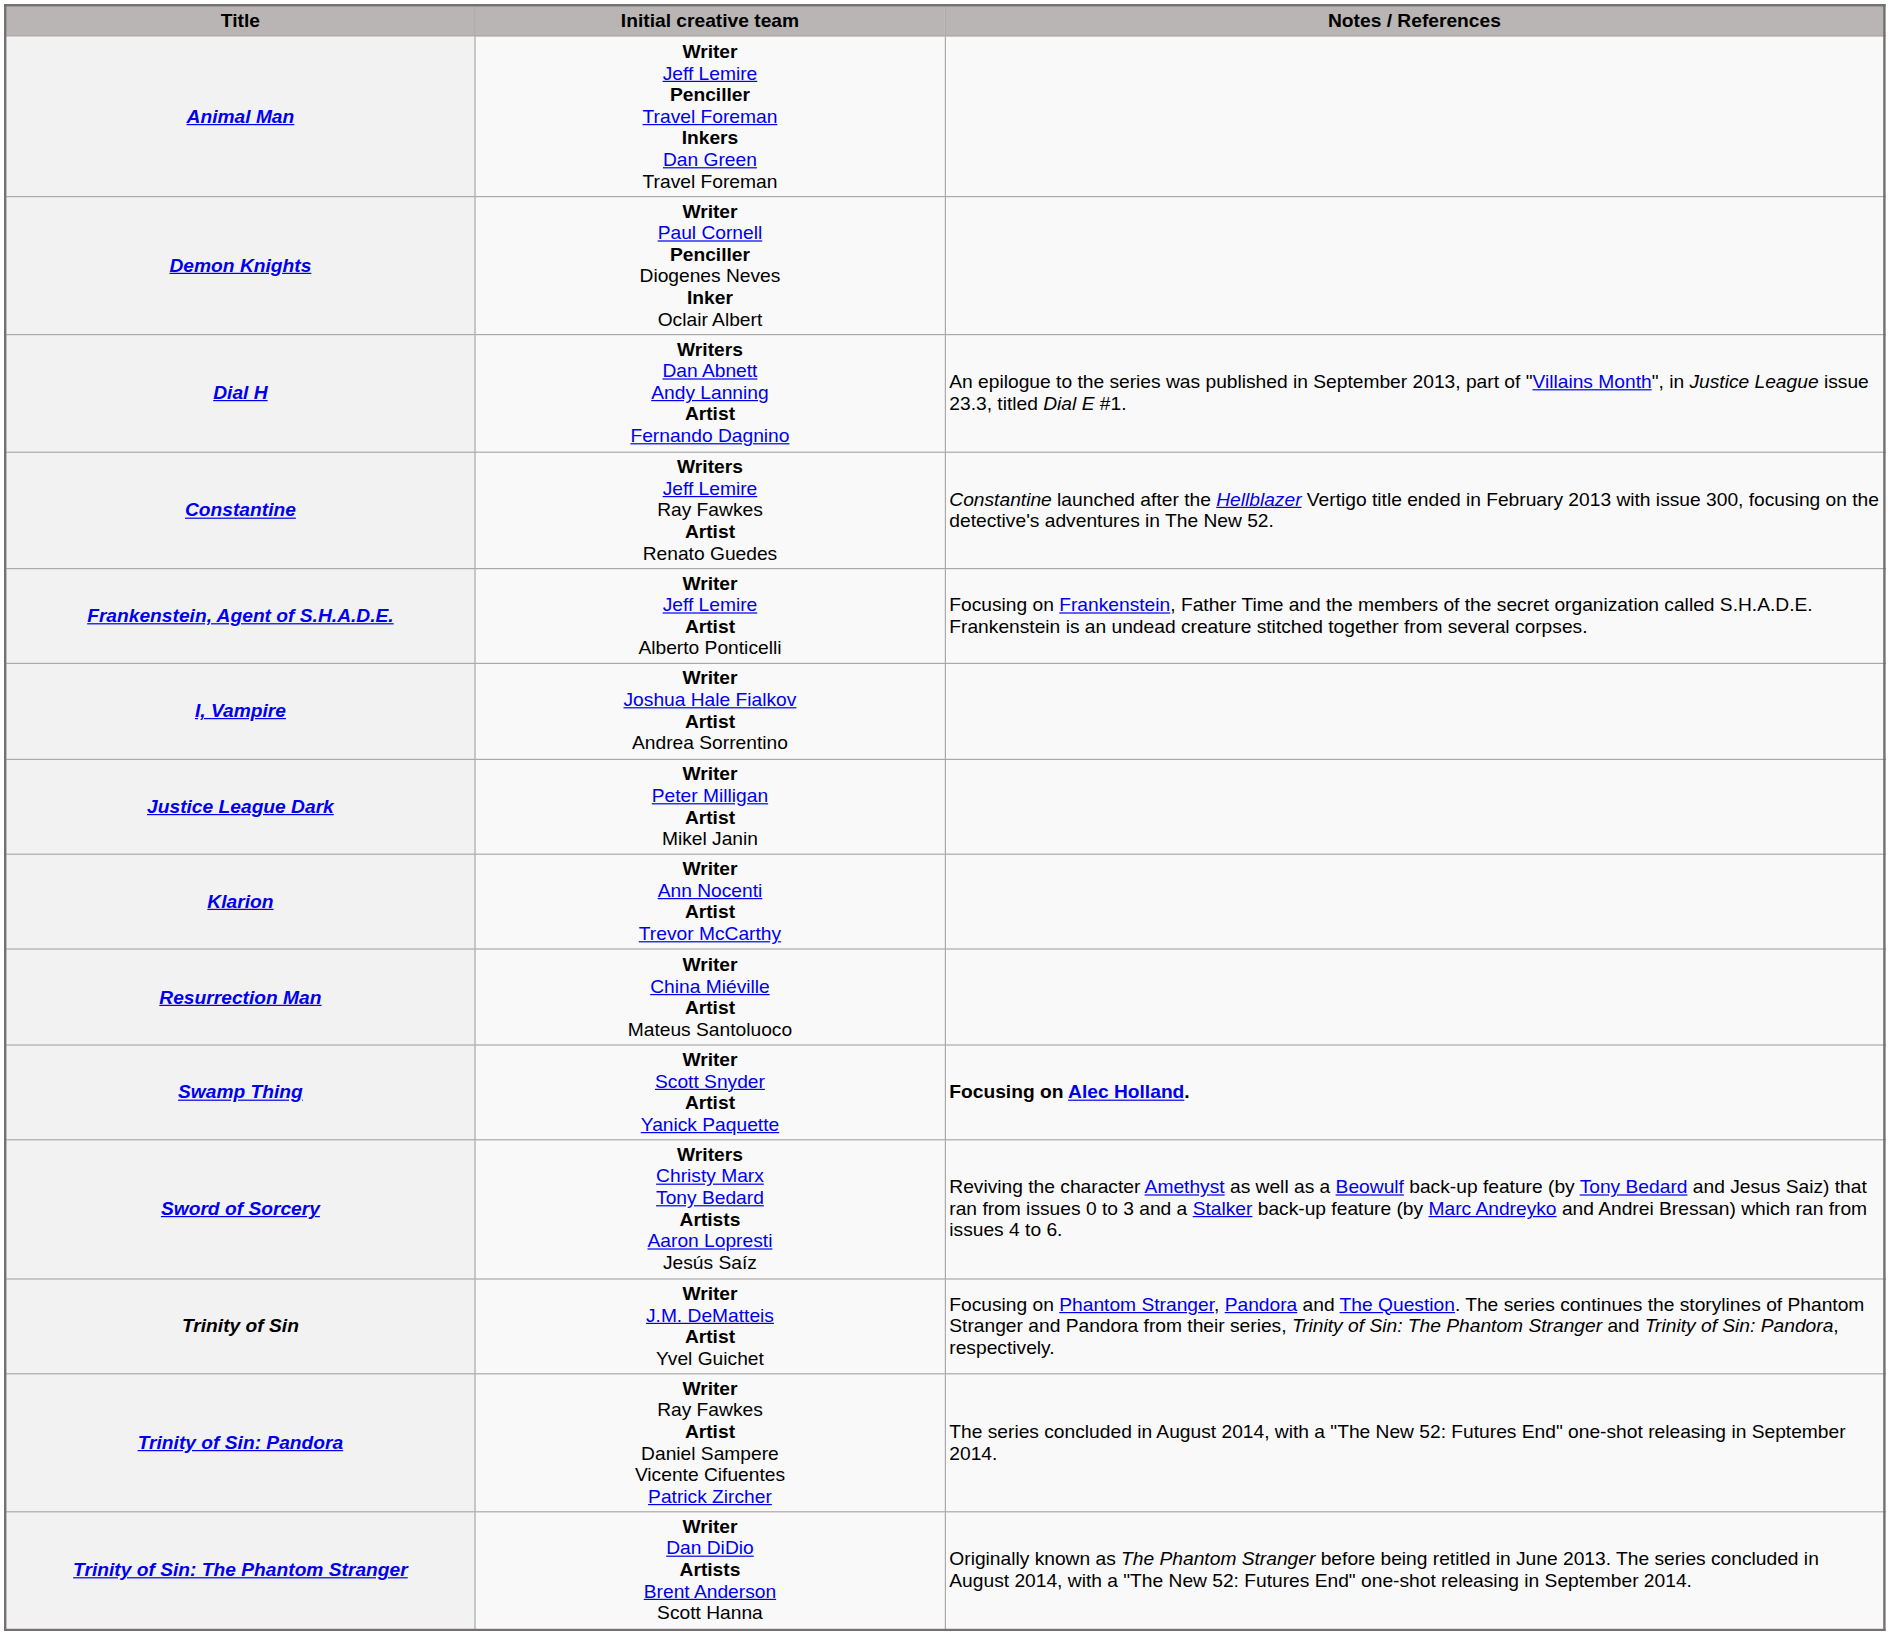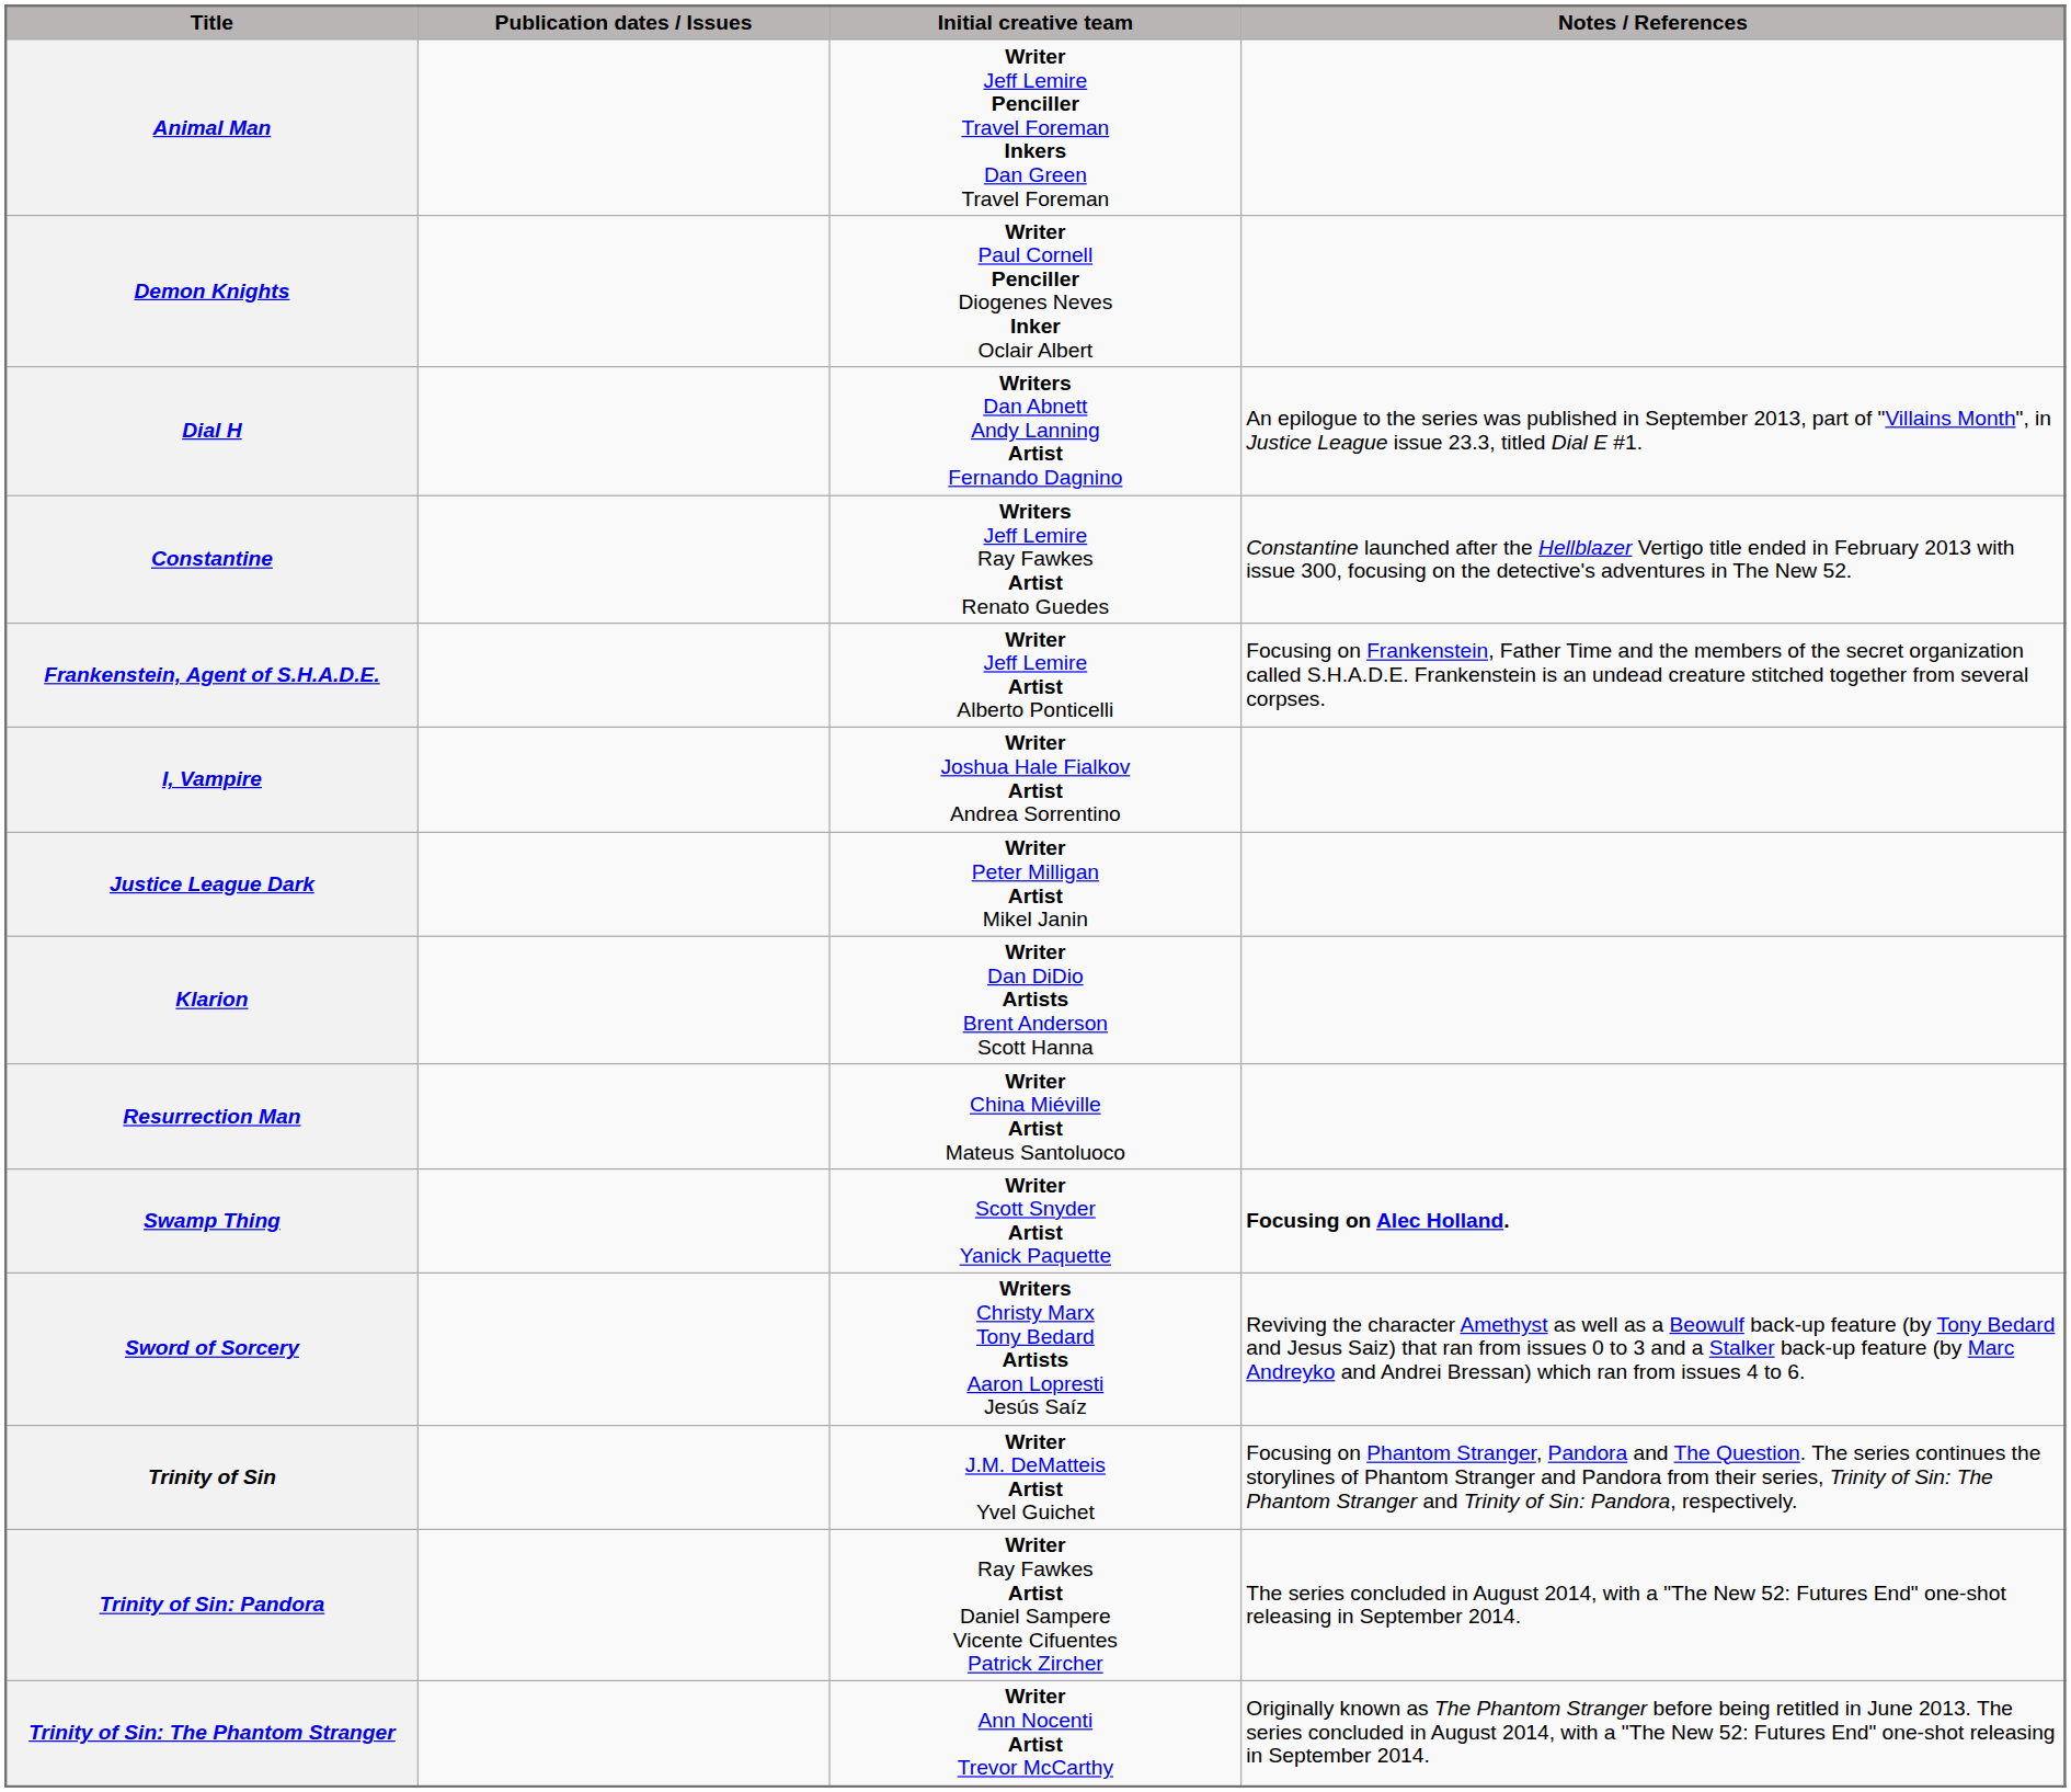 <table class="wikitable sortable" style="text-align:center;border:2px solid #747170; font-weight:normal;" width=99%>
 <tr>
 <th scope="col" width="15%" align="center" style="background-color:#B8B5B4;">Title</th>
+<th scope="col" width="15%" align="center" style="background-color:#B8B5B4;">Publication dates / Issues</th>
 <th scope="col" width="15%" align="center" style="background-color:#B8B5B4;" class=unsortable>Initial creative team</th>
 <th scope="col" width="30%" align="center" style="background-color:#B8B5B4;" class=unsortable>Notes / References</th>
 </tr>
 <tr>
 <th scope="row"><em><a href='#'>Animal Man</a></em></th>
+<td></td>
 <td><strong>Writer</strong><br><a href='#'>Jeff Lemire</a><br><strong>Penciller</strong><br><a href='#'>Travel Foreman</a><br><strong>Inkers</strong><br><a href='#'>Dan Green</a><br>Travel Foreman</td>
 <td align="left"></td>
 </tr>
 <tr>
 <th scope="row"><em><a href='#'>Demon Knights</a></em></th>
+<td></td>
 <td><strong>Writer</strong><br><a href='#'>Paul Cornell</a><br><strong>Penciller</strong><br>Diogenes Neves<br><strong>Inker</strong><br>Oclair Albert</td>
 <td align="left"></td>
 </tr>
 <tr>
 <th scope="row"><em><a href='#'>Dial H</a></em></th>
+<td></td>
 <td><strong>Writers</strong><br><a href='#'>Dan Abnett</a><br><a href='#'>Andy Lanning</a><br><strong>Artist</strong><br><a href='#'>Fernando Dagnino</a></td>
 <td align="left">An epilogue to the series was published in September 2013, part of "<a href='#'>Villains Month</a>", in <em>Justice League</em> issue 23.3, titled <em>Dial E</em> #1.</td>
 </tr>
 <tr>
 <th scope="row"><em><a href='#'>Constantine</a></em></th>
+<td></td>
 <td><strong>Writers</strong><br><a href='#'>Jeff Lemire</a><br>Ray Fawkes<br><strong>Artist</strong><br>Renato Guedes</td>
 <td align = "left"><em>Constantine</em> launched after the <em><a href='#'>Hellblazer</a></em> Vertigo title ended in February 2013 with issue 300, focusing on the detective's adventures in The New 52.</td>
 </tr>
 <tr>
 <th scope="row"><em><a href='#'>Frankenstein, Agent of S.H.A.D.E.</a></em></th>
+<td></td>
 <td><strong>Writer</strong><br><a href='#'>Jeff Lemire</a><br><strong>Artist</strong><br>Alberto Ponticelli</td>
 <td align="left">Focusing on <a href='#'>Frankenstein</a>, Father Time and the members of the secret organization called S.H.A.D.E. Frankenstein is an undead creature stitched together from several corpses.</td>
 </tr>
 <tr>
 <th scope="row"><em><a href='#'>I, Vampire</a></em></th>
+<td></td>
 <td><strong>Writer</strong><br><a href='#'>Joshua Hale Fialkov</a><br><strong>Artist</strong><br>Andrea Sorrentino</td>
 <td align="left"></td>
 </tr>
 <tr>
 <th scope="row"><em><a href='#'>Justice League Dark</a></em></th>
+<td></td>
 <td><strong>Writer</strong><br><a href='#'>Peter Milligan</a><br><strong>Artist</strong><br>Mikel Janin</td>
 <td align="left"></td>
 </tr>
 <tr>
 <th scope="row"><em><a href='#'>Klarion</a></em></th>
-<td><strong>Writer</strong><br><a href='#'>Ann Nocenti</a><br><strong>Artist</strong><br><a href='#'>Trevor McCarthy</a></td>
+<td></td>
+<td><strong>Writer</strong><br><a href='#'>Dan DiDio</a><br><strong>Artists</strong><br><a href='#'>Brent Anderson</a><br>Scott Hanna</td>
 <td align="left"></td>
 </tr>
 <tr>
 <th scope="row"><em><a href='#'>Resurrection Man</a></em></th>
+<td></td>
 <td><strong>Writer</strong><br><a href='#'>China Miéville</a><br><strong>Artist</strong><br>Mateus Santoluoco</td>
 <td align="left"></td>
 </tr>
 <tr>
 <th scope="row"><em><a href='#'>Swamp Thing</a></em></th>
+<td></td>
 <td><strong>Writer</strong><br><a href='#'>Scott Snyder</a><br><strong>Artist</strong><br><a href='#'>Yanick Paquette</a></td>
 <td align="left"><strong>Focusing on <a href='#'>Alec Holland</a>.</strong></td>
 </tr>
 <tr>
 <th scope="row"><em><a href='#'>Sword of Sorcery</a></em></th>
+<td></td>
 <td><strong>Writers</strong><br><a href='#'>Christy Marx</a><br><a href='#'>Tony Bedard</a><br><strong>Artists</strong><br><a href='#'>Aaron Lopresti</a><br>Jesús Saíz</td>
 <td align="left">Reviving the character <a href='#'>Amethyst</a> as well as a <a href='#'>Beowulf</a> back-up feature (by <a href='#'>Tony Bedard</a> and Jesus Saiz) that ran from issues 0 to 3 and a <a href='#'>Stalker</a> back-up feature (by <a href='#'>Marc Andreyko</a> and Andrei Bressan) which ran from issues 4 to 6.</td>
 </tr>
 <tr>
 <th scope="row"><em>Trinity of Sin</em></th>
+<td></td>
 <td><strong>Writer</strong><br><a href='#'>J.M. DeMatteis</a><br><strong>Artist</strong><br>Yvel Guichet</td>
 <td align="left">Focusing on <a href='#'>Phantom Stranger</a>, <a href='#'>Pandora</a> and <a href='#'>The Question</a>. The series continues the storylines of Phantom Stranger and Pandora from their series, <em>Trinity of Sin: The Phantom Stranger</em> and <em>Trinity of Sin: Pandora</em>, respectively.</td>
 </tr>
 <tr>
 <th scope="row"><em><a href='#'>Trinity of Sin: Pandora</a></em></th>
+<td></td>
 <td><strong>Writer</strong><br>Ray Fawkes<br><strong>Artist</strong><br>Daniel Sampere<br>Vicente Cifuentes<br><a href='#'>Patrick Zircher</a></td>
 <td align = "left">The series concluded in August 2014, with a "The New 52: Futures End" one-shot releasing in September 2014.</td>
 </tr>
 <tr>
 <th scope="row"><em><a href='#'>Trinity of Sin: The Phantom Stranger</a></em></th>
-<td><strong>Writer</strong><br><a href='#'>Dan DiDio</a><br><strong>Artists</strong><br><a href='#'>Brent Anderson</a><br>Scott Hanna</td>
+<td></td>
+<td><strong>Writer</strong><br><a href='#'>Ann Nocenti</a><br><strong>Artist</strong><br><a href='#'>Trevor McCarthy</a></td>
 <td align="left">Originally known as <em>The Phantom Stranger</em> before being retitled in June 2013. The series concluded in August 2014, with a "The New 52: Futures End" one-shot releasing in September 2014.</td>
 </tr>
 </table>
